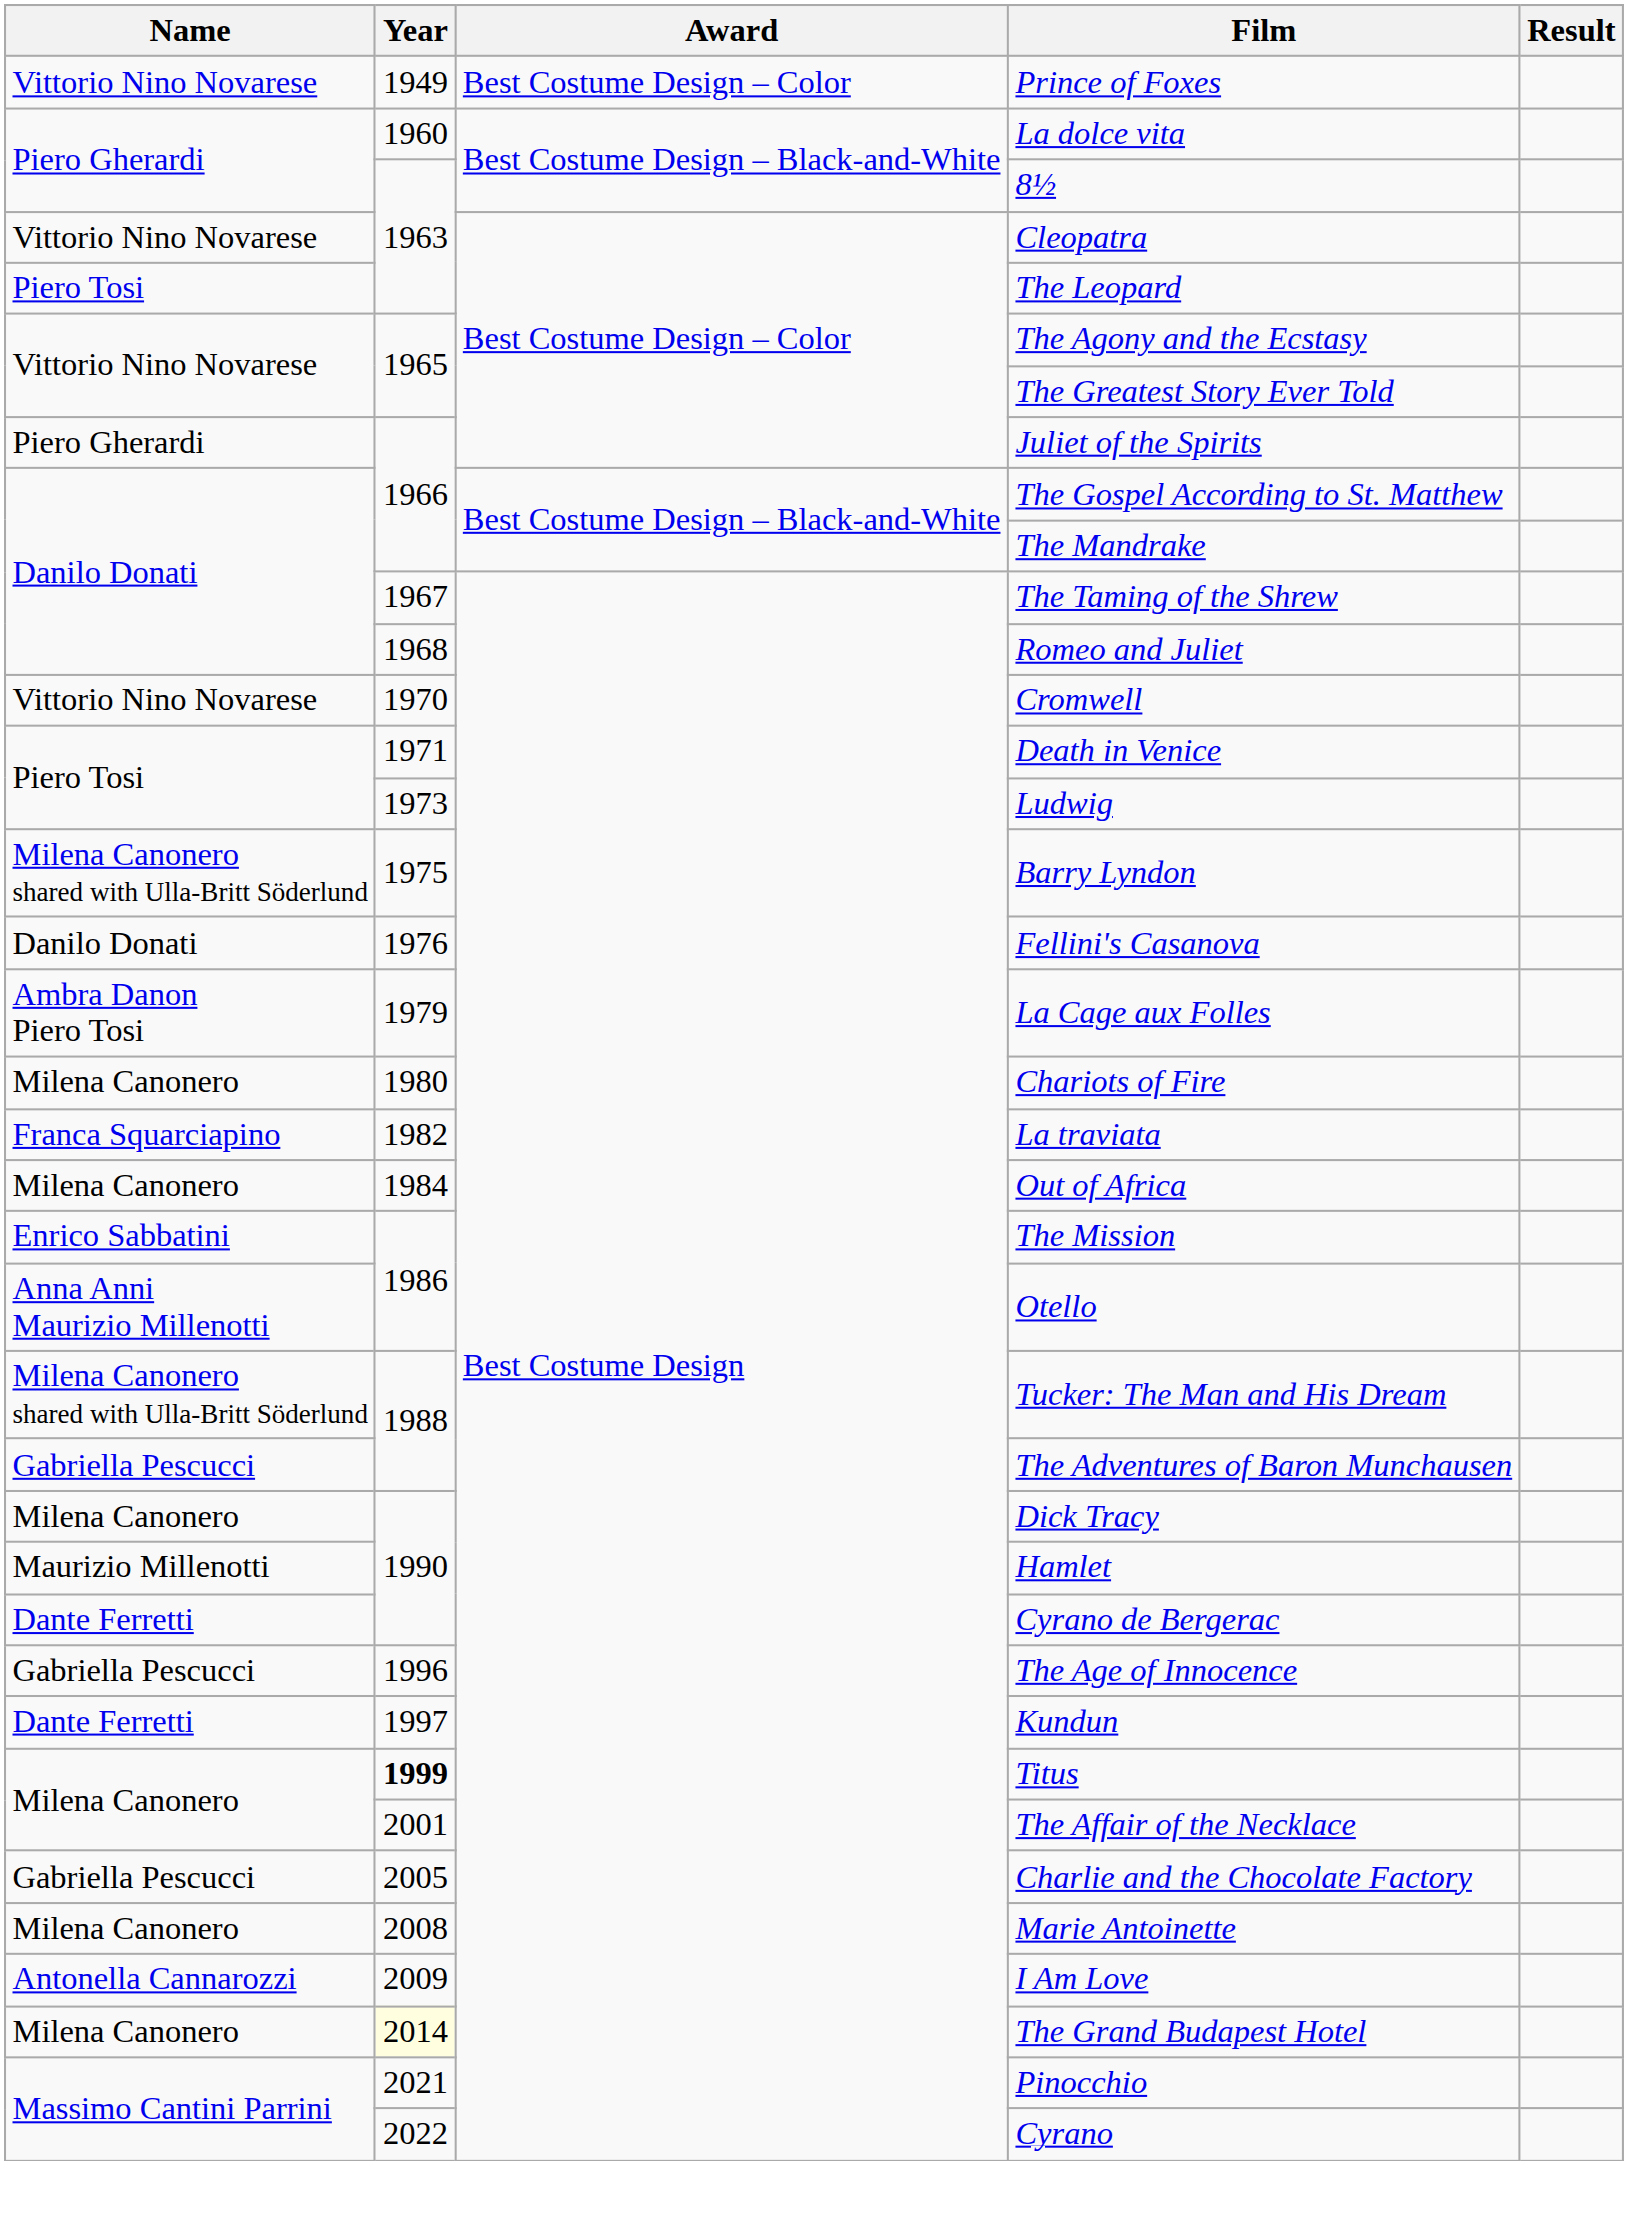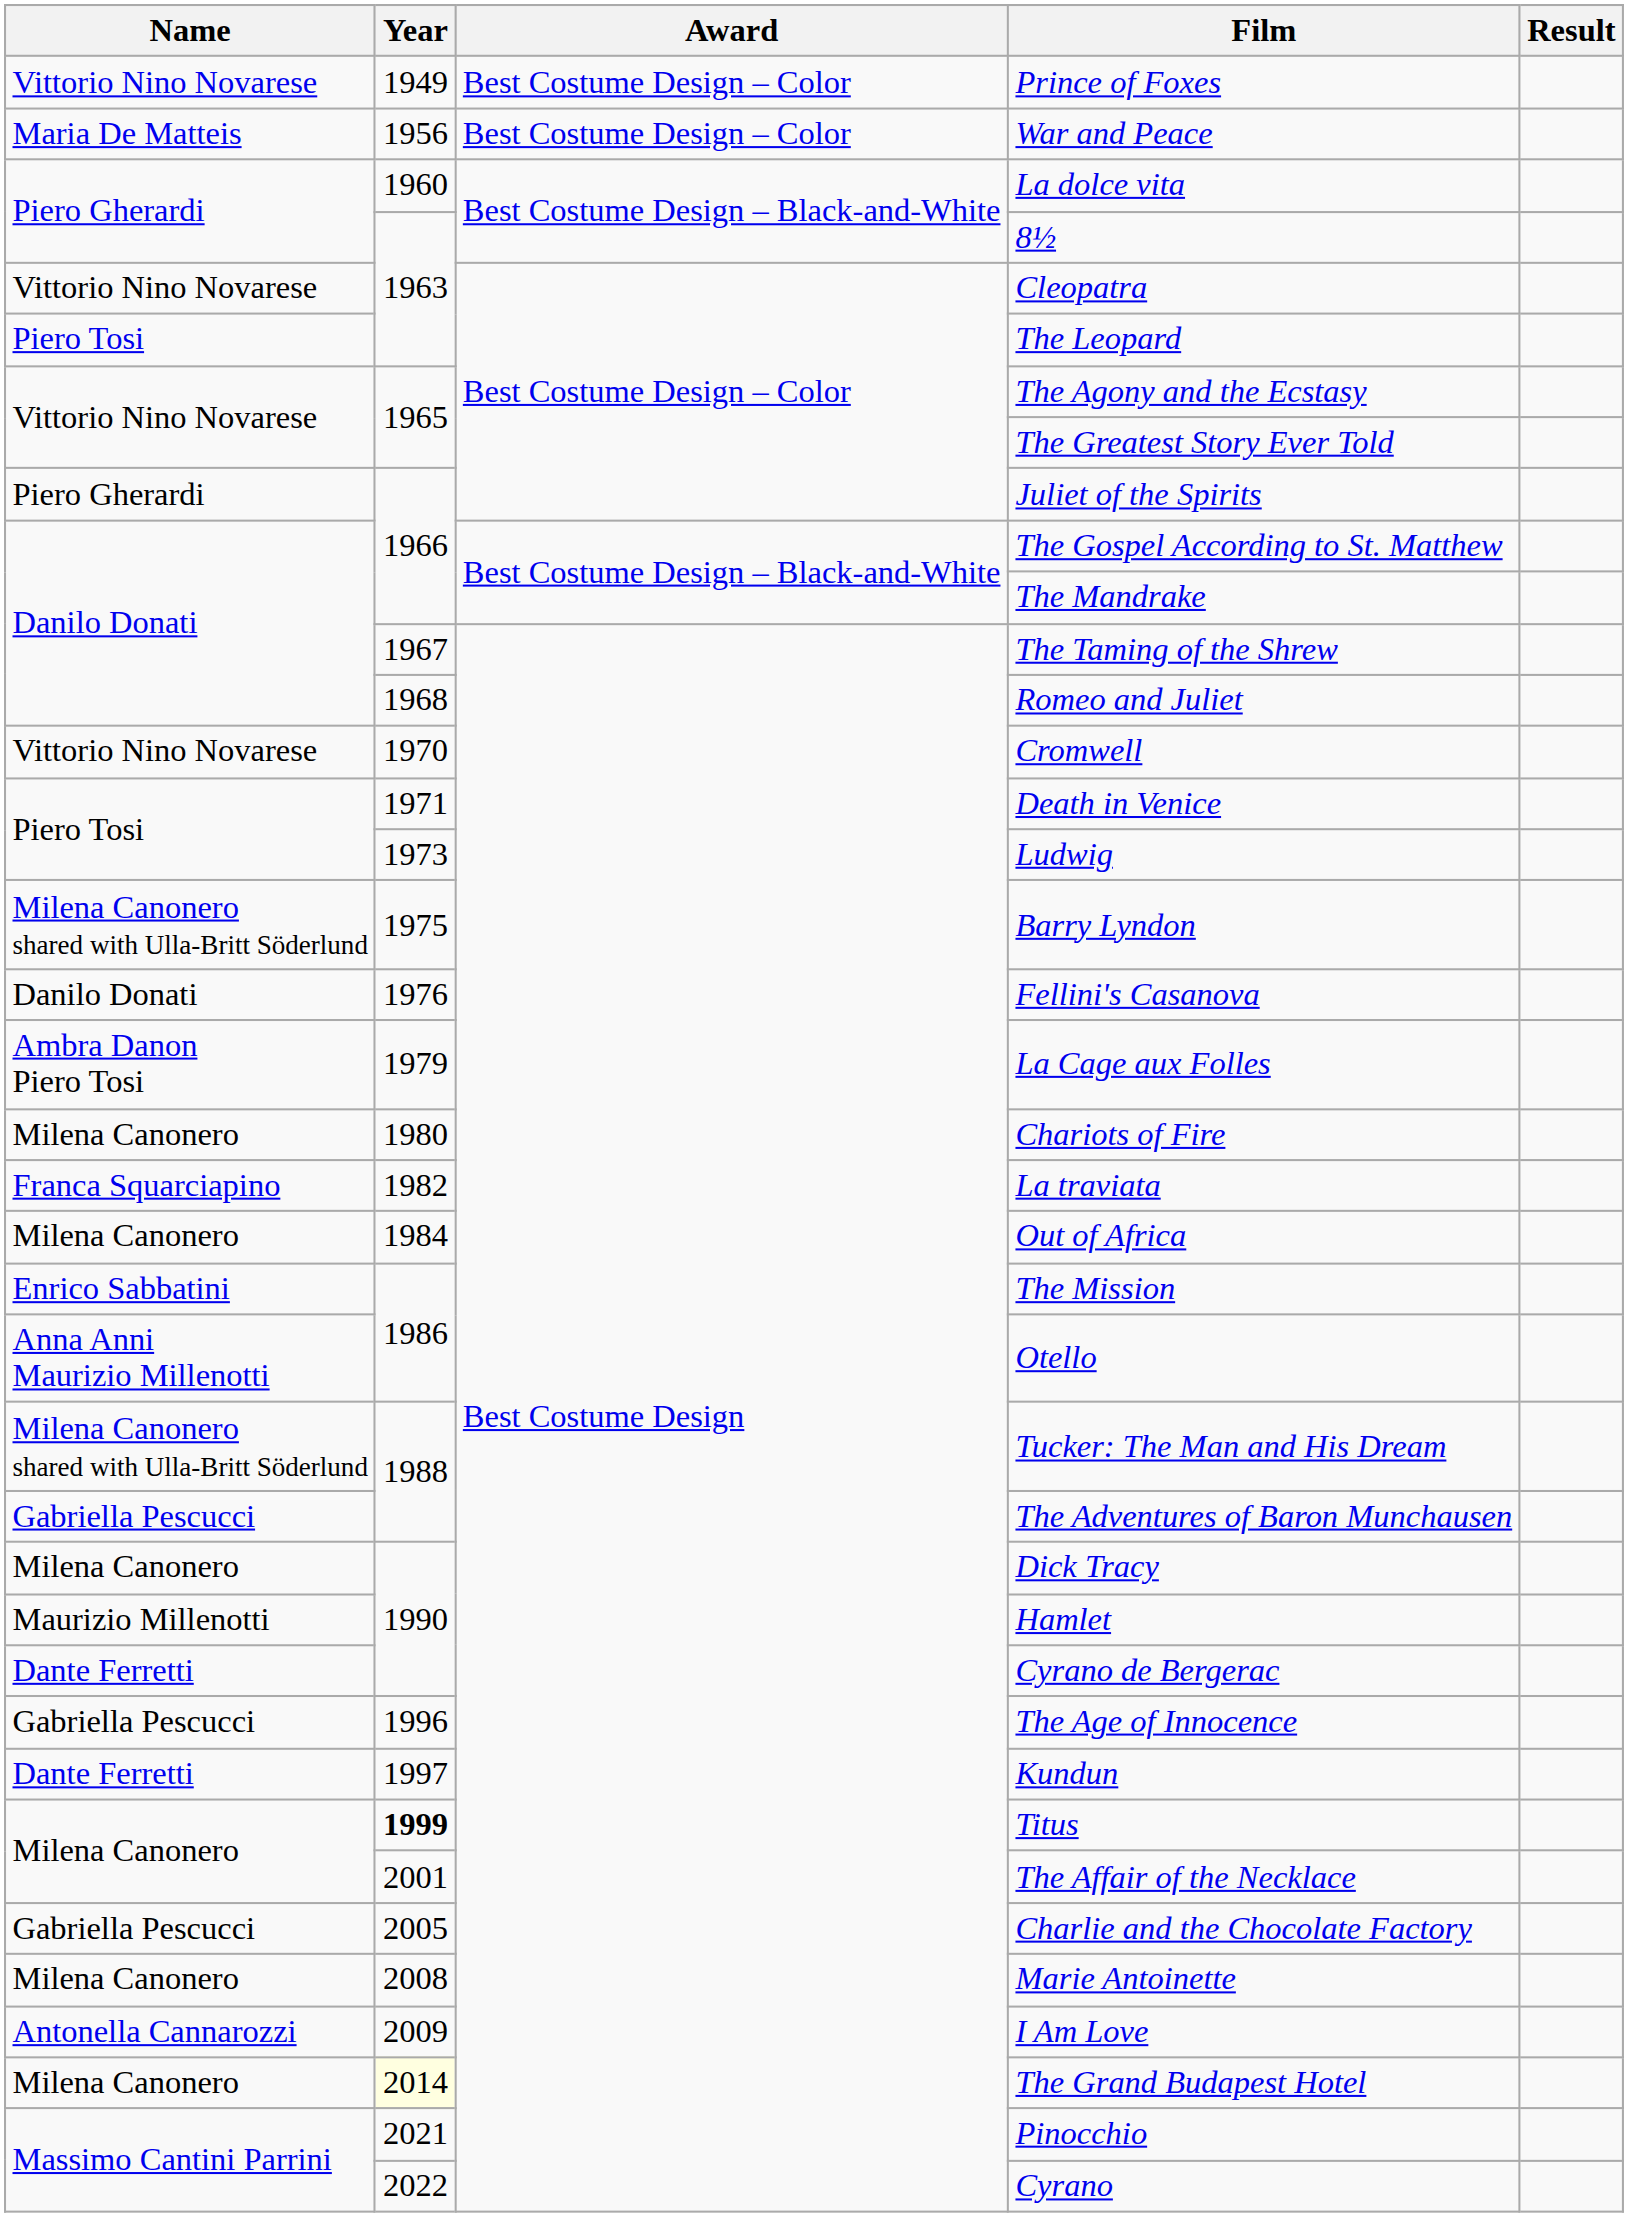 <table class="sortable wikitable">
 <tr style="background:#ccc;">
 <th>Name</th>
 <th>Year</th>
 <th>Award</th>
 <th>Film</th>
 <th>Result</th>
 </tr>
 <tr>
 <td><a href='#'>Vittorio Nino Novarese</a></td>
 <td>1949</td>
 <td><a href='#'>Best Costume Design – Color</a></td>
 <td><em><a href='#'>Prince of Foxes</a></em></td>
+<td></td>
+</tr>
+<tr>
+<td><a href='#'>Maria De Matteis</a></td>
+<td>1956</td>
+<td><a href='#'>Best Costume Design – Color</a></td>
+<td><em><a href='#'>War and Peace</a></em></td>
 <td></td>
 </tr>
 <tr>
 <td rowspan=2><a href='#'>Piero Gherardi</a></td>
 <td>1960</td>
 <td rowspan="2"><a href='#'>Best Costume Design – Black-and-White</a></td>
 <td><em><a href='#'>La dolce vita</a></em></td>
 <td></td>
 </tr>
 <tr>
 <td rowspan=3>1963</td>
 <td><em><a href='#'>8½</a></em></td>
 <td></td>
 </tr>
 <tr>
 <td>Vittorio Nino Novarese</td>
 <td rowspan="5"><a href='#'>Best Costume Design – Color</a></td>
 <td><em><a href='#'>Cleopatra</a></em></td>
 <td></td>
 </tr>
 <tr>
 <td><a href='#'>Piero Tosi</a></td>
 <td><em><a href='#'>The Leopard</a></em></td>
 <td></td>
 </tr>
 <tr>
 <td rowspan=2>Vittorio Nino Novarese</td>
 <td rowspan=2>1965</td>
 <td><em><a href='#'>The Agony and the Ecstasy</a></em></td>
 <td></td>
 </tr>
 <tr>
 <td><em><a href='#'>The Greatest Story Ever Told</a></em></td>
 <td></td>
 </tr>
 <tr>
 <td>Piero Gherardi</td>
 <td rowspan=3>1966</td>
 <td><em><a href='#'>Juliet of the Spirits</a></em></td>
 <td></td>
 </tr>
 <tr>
 <td rowspan=4><a href='#'>Danilo Donati</a></td>
 <td rowspan="2"><a href='#'>Best Costume Design – Black-and-White</a></td>
 <td><em><a href='#'>The Gospel According to St. Matthew</a></em></td>
 <td></td>
 </tr>
 <tr>
 <td><em><a href='#'>The Mandrake</a></em></td>
 <td></td>
 </tr>
 <tr>
 <td>1967</td>
 <td rowspan="28"><a href='#'>Best Costume Design</a></td>
 <td><em><a href='#'>The Taming of the Shrew</a></em></td>
 <td></td>
 </tr>
 <tr>
 <td>1968</td>
 <td><em><a href='#'>Romeo and Juliet</a></em></td>
 <td></td>
 </tr>
 <tr>
 <td>Vittorio Nino Novarese</td>
 <td>1970</td>
 <td><em><a href='#'>Cromwell</a></em></td>
 <td></td>
 </tr>
 <tr>
 <td rowspan=2>Piero Tosi</td>
 <td>1971</td>
 <td><em><a href='#'>Death in Venice</a></em></td>
 <td></td>
 </tr>
 <tr>
 <td>1973</td>
 <td><em><a href='#'>Ludwig</a></em></td>
 <td></td>
 </tr>
 <tr>
 <td><a href='#'>Milena Canonero</a><br><small>shared with Ulla-Britt Söderlund</small></td>
 <td>1975</td>
 <td><em><a href='#'>Barry Lyndon</a></em></td>
 <td></td>
 </tr>
 <tr>
 <td>Danilo Donati</td>
 <td>1976</td>
 <td><em><a href='#'>Fellini's Casanova</a></em></td>
 <td></td>
 </tr>
 <tr>
 <td><a href='#'>Ambra Danon</a><br>Piero Tosi</td>
 <td>1979</td>
 <td><em><a href='#'>La Cage aux Folles</a></em></td>
 <td></td>
 </tr>
 <tr>
 <td>Milena Canonero</td>
 <td>1980</td>
 <td><em><a href='#'>Chariots of Fire</a></em></td>
 <td></td>
 </tr>
 <tr>
 <td><a href='#'>Franca Squarciapino</a></td>
 <td>1982</td>
 <td><em><a href='#'>La traviata</a></em></td>
 <td></td>
 </tr>
 <tr>
 <td>Milena Canonero</td>
 <td>1984</td>
 <td><em><a href='#'>Out of Africa</a></em></td>
 <td></td>
 </tr>
 <tr>
 <td><a href='#'>Enrico Sabbatini</a></td>
 <td rowspan="2">1986</td>
 <td><a href='#'><em>The Mission</em></a></td>
 <td></td>
 </tr>
 <tr>
 <td><a href='#'>Anna Anni</a><br><a href='#'>Maurizio Millenotti</a></td>
 <td><em><a href='#'>Otello</a></em></td>
 <td></td>
 </tr>
 <tr>
 <td><a href='#'>Milena Canonero</a><br><small>shared with Ulla-Britt Söderlund</small></td>
 <td rowspan="2">1988</td>
 <td><em><a href='#'>Tucker: The Man and His Dream</a></em></td>
 <td></td>
 </tr>
 <tr>
 <td><a href='#'>Gabriella Pescucci</a></td>
 <td><em><a href='#'>The Adventures of Baron Munchausen</a></em></td>
 <td></td>
 </tr>
 <tr>
 <td>Milena Canonero</td>
 <td rowspan=3>1990</td>
 <td><em><a href='#'>Dick Tracy</a></em></td>
 <td></td>
 </tr>
 <tr>
 <td>Maurizio Millenotti</td>
 <td><em><a href='#'>Hamlet</a></em></td>
 <td></td>
 </tr>
 <tr>
 <td><a href='#'>Dante Ferretti</a></td>
 <td><em><a href='#'>Cyrano de Bergerac</a></em></td>
 <td></td>
 </tr>
 <tr>
 <td>Gabriella Pescucci</td>
 <td>1996</td>
 <td><em><a href='#'>The Age of Innocence</a></em></td>
 <td></td>
 </tr>
 <tr>
 <td><a href='#'>Dante Ferretti</a></td>
 <td>1997</td>
 <td><em><a href='#'>Kundun</a></em></td>
 <td></td>
 </tr>
 <tr>
 <td rowspan=2>Milena Canonero</td>
 <td><strong>1999</strong></td>
 <td><em><a href='#'>Titus</a></em></td>
 <td></td>
 </tr>
 <tr>
 <td>2001</td>
 <td><em><a href='#'>The Affair of the Necklace</a></em></td>
 <td></td>
 </tr>
 <tr>
 <td>Gabriella Pescucci</td>
 <td>2005</td>
 <td><em><a href='#'>Charlie and the Chocolate Factory</a></em></td>
 <td></td>
 </tr>
 <tr>
 <td>Milena Canonero</td>
 <td>2008</td>
 <td><em><a href='#'>Marie Antoinette</a></em></td>
 <td></td>
 </tr>
 <tr>
 <td><a href='#'>Antonella Cannarozzi</a></td>
 <td>2009</td>
 <td><em><a href='#'>I Am Love</a></em></td>
 <td></td>
 </tr>
 <tr>
 <td>Milena Canonero</td>
 <td style="background: lightyellow;">2014</td>
 <td><em><a href='#'>The Grand Budapest Hotel</a></em></td>
 <td></td>
 </tr>
 <tr>
 <td rowspan=2><a href='#'>Massimo Cantini Parrini</a></td>
 <td>2021</td>
 <td><em><a href='#'>Pinocchio</a></em></td>
 <td></td>
 </tr>
 <tr>
 <td>2022</td>
 <td><em><a href='#'>Cyrano</a></em></td>
 <td></td>
 </tr>
 </table>
